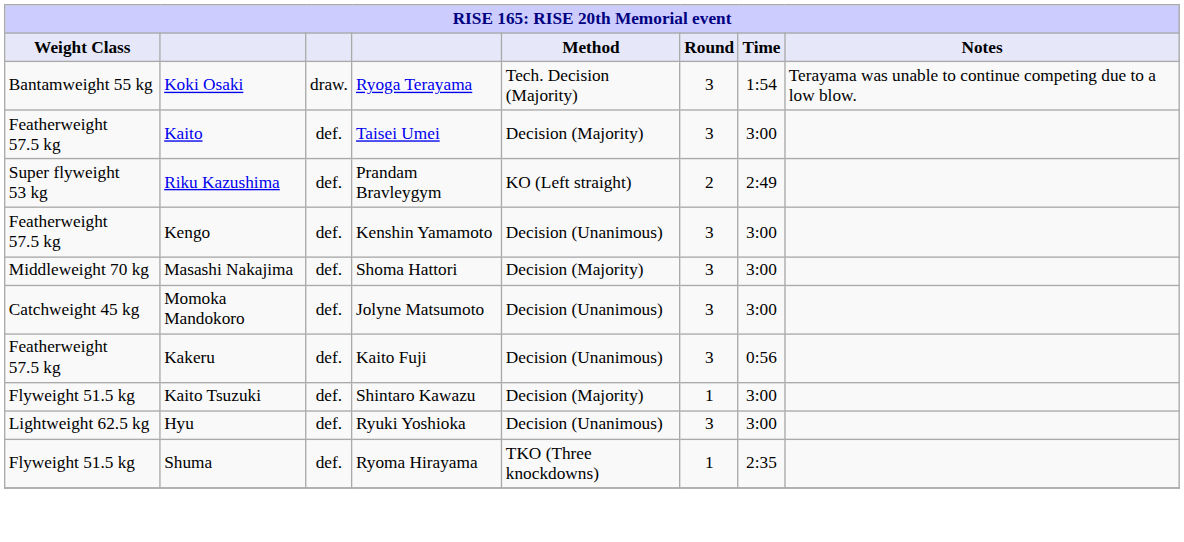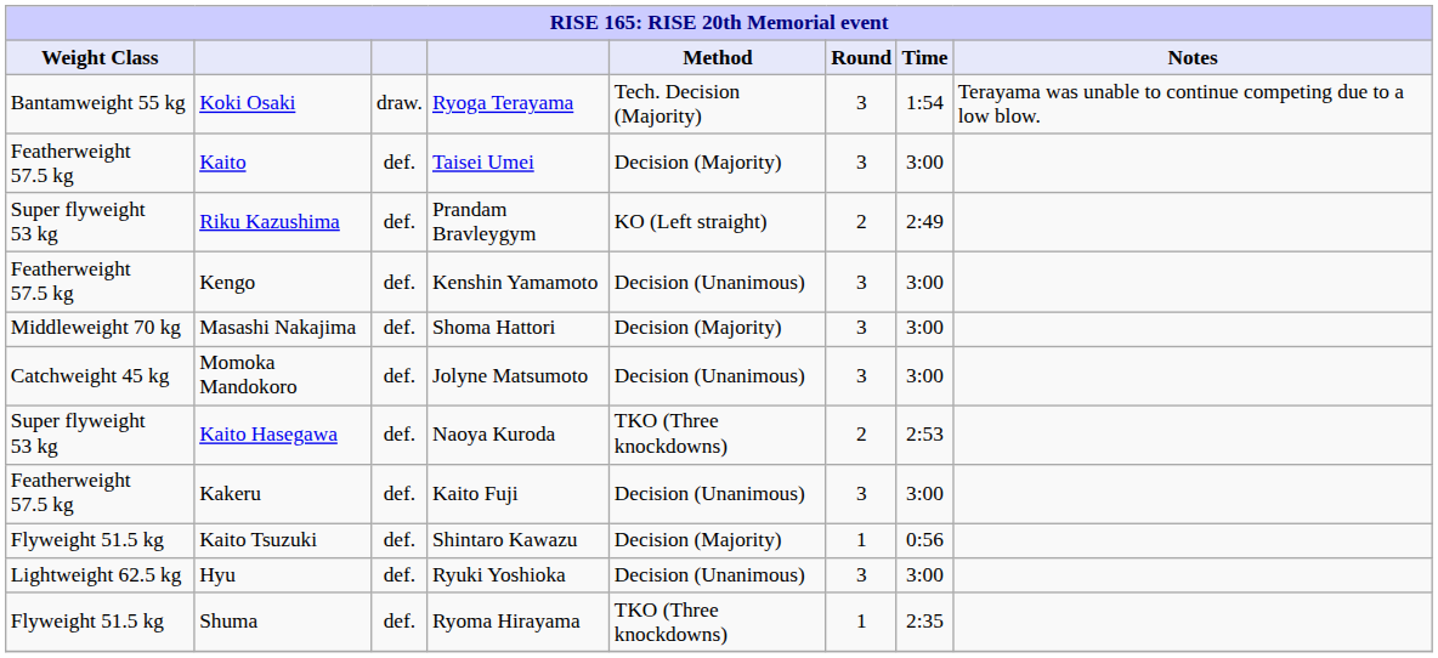 <table class="wikitable" style="font-size: 80%;">
 <tr>
 <th colspan="8" style="background-color: #ccf; color: #000080; text-align: center;"><strong>RISE 165: RISE 20th Memorial event</strong></th>
 </tr>
 <tr>
 <th colspan="1" style="background-color: #E6E8FA; color: #000000; text-align: center;">Weight Class</th>
 <th colspan="1" style="background-color: #E6E8FA; color: #000000; text-align: center;"></th>
 <th colspan="1" style="background-color: #E6E8FA; color: #000000; text-align: center;"></th>
 <th colspan="1" style="background-color: #E6E8FA; color: #000000; text-align: center;"></th>
 <th colspan="1" style="background-color: #E6E8FA; color: #000000; text-align: center;">Method</th>
 <th colspan="1" style="background-color: #E6E8FA; color: #000000; text-align: center;">Round</th>
 <th colspan="1" style="background-color: #E6E8FA; color: #000000; text-align: center;">Time</th>
 <th colspan="1" style="background-color: #E6E8FA; color: #000000; text-align: center;">Notes</th>
 </tr>
 <tr>
 <td>Bantamweight 55 kg</td>
 <td> <a href='#'>Koki Osaki</a></td>
 <td align="center">draw.</td>
 <td> <a href='#'>Ryoga Terayama</a></td>
 <td>Tech. Decision (Majority)</td>
 <td align="center">3</td>
 <td align="center">1:54</td>
 <td>Terayama was unable to continue competing due to a low blow.</td>
 </tr>
 <tr>
 <td>Featherweight 57.5 kg</td>
 <td> <a href='#'>Kaito</a></td>
 <td align="center">def.</td>
 <td> <a href='#'>Taisei Umei</a></td>
 <td>Decision (Majority)</td>
 <td align="center">3</td>
 <td align="center">3:00</td>
 <td></td>
 </tr>
 <tr>
 <td>Super flyweight 53 kg</td>
 <td> <a href='#'>Riku Kazushima</a></td>
 <td align="center">def.</td>
 <td> Prandam Bravleygym</td>
 <td>KO (Left straight)</td>
 <td align="center">2</td>
 <td align="center">2:49</td>
 <td></td>
 </tr>
 <tr>
 <td>Featherweight 57.5 kg</td>
 <td> Kengo</td>
 <td align="center">def.</td>
 <td> Kenshin Yamamoto</td>
 <td>Decision (Unanimous)</td>
 <td align="center">3</td>
 <td align="center">3:00</td>
 <td></td>
 </tr>
 <tr>
 <td>Middleweight 70 kg</td>
 <td> Masashi Nakajima</td>
 <td align="center">def.</td>
 <td> Shoma Hattori</td>
 <td>Decision (Majority)</td>
 <td align="center">3</td>
 <td align="center">3:00</td>
 <td></td>
 </tr>
 <tr>
 <td>Catchweight 45 kg</td>
 <td> Momoka Mandokoro</td>
 <td align="center">def.</td>
 <td> Jolyne Matsumoto</td>
 <td>Decision (Unanimous)</td>
 <td align="center">3</td>
 <td align="center">3:00</td>
 <td></td>
 </tr>
 <tr>
+<td>Super flyweight 53 kg</td>
+<td> <a href='#'>Kaito Hasegawa</a></td>
+<td align="center">def.</td>
+<td> Naoya Kuroda</td>
+<td>TKO (Three knockdowns)</td>
+<td align="center">2</td>
+<td align="center">2:53</td>
+<td></td>
+</tr>
+<tr>
 <td>Featherweight 57.5 kg</td>
 <td> Kakeru</td>
 <td align="center">def.</td>
 <td> Kaito Fuji</td>
 <td>Decision (Unanimous)</td>
 <td align="center">3</td>
-<td align="center">0:56</td>
+<td align="center">3:00</td>
 <td></td>
 </tr>
 <tr>
 <td>Flyweight 51.5 kg</td>
 <td> Kaito Tsuzuki</td>
 <td align="center">def.</td>
 <td> Shintaro Kawazu</td>
 <td>Decision (Majority)</td>
 <td align="center">1</td>
-<td align="center">3:00</td>
+<td align="center">0:56</td>
 <td></td>
 </tr>
 <tr>
 <td>Lightweight 62.5 kg</td>
 <td> Hyu</td>
 <td align="center">def.</td>
 <td> Ryuki Yoshioka</td>
 <td>Decision (Unanimous)</td>
 <td align="center">3</td>
 <td align="center">3:00</td>
 <td></td>
 </tr>
 <tr>
 <td>Flyweight 51.5 kg</td>
 <td> Shuma</td>
 <td align="center">def.</td>
 <td> Ryoma Hirayama</td>
 <td>TKO (Three knockdowns)</td>
 <td align="center">1</td>
 <td align="center">2:35</td>
 <td></td>
 </tr>
 <tr>
 </tr>
 </table>
